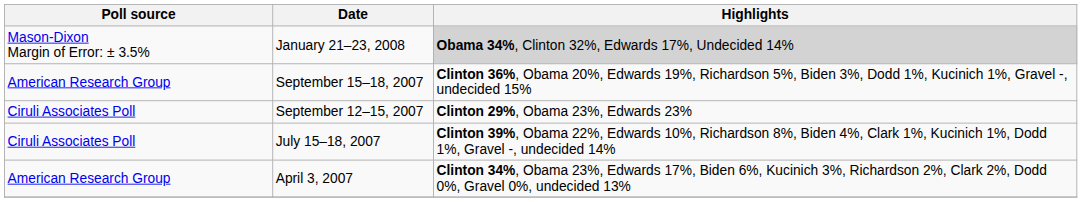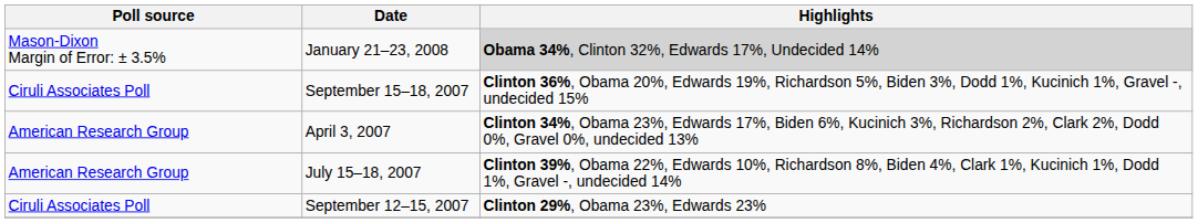 <table class="wikitable sortable">
 <tr>
 <th width="25%">Poll source</th>
 <th width="15%">Date</th>
 <th width="60%">Highlights</th>
 </tr>
 <tr>
 <td><a href='#'>Mason-Dixon</a><br>Margin of Error: ± 3.5%</td>
 <td>January 21–23, 2008</td>
 <td style="background: lightgrey;"><strong>Obama 34%</strong>, Clinton 32%, Edwards 17%, Undecided 14%</td>
 </tr>
 <tr>
-<td><a href='#'>American Research Group</a></td>
+<td><a href='#'>Ciruli Associates Poll</a></td>
 <td>September 15–18, 2007</td>
 <td><strong>Clinton 36%</strong>, Obama 20%, Edwards 19%, Richardson 5%, Biden 3%, Dodd 1%, Kucinich 1%, Gravel -, undecided 15%</td>
+</tr>
+<tr>
+<td><a href='#'>American Research Group</a></td>
+<td>April 3, 2007</td>
+<td><strong>Clinton 34%</strong>, Obama 23%, Edwards 17%, Biden 6%, Kucinich 3%, Richardson 2%, Clark 2%, Dodd 0%, Gravel 0%, undecided 13%</td>
+</tr>
+<tr>
+<td><a href='#'>American Research Group</a></td>
+<td>July 15–18, 2007</td>
+<td><strong>Clinton 39%</strong>, Obama 22%, Edwards 10%, Richardson 8%, Biden 4%, Clark 1%, Kucinich 1%, Dodd 1%, Gravel -, undecided 14%</td>
 </tr>
 <tr>
 <td><a href='#'>Ciruli Associates Poll</a></td>
 <td>September 12–15, 2007</td>
 <td><strong>Clinton 29%</strong>, Obama 23%, Edwards 23%</td>
 </tr>
 <tr>
-<td><a href='#'>Ciruli Associates Poll</a></td>
-<td>July 15–18, 2007</td>
-<td><strong>Clinton 39%</strong>, Obama 22%, Edwards 10%, Richardson 8%, Biden 4%, Clark 1%, Kucinich 1%, Dodd 1%, Gravel -, undecided 14%</td>
-</tr>
-<tr>
-<td><a href='#'>American Research Group</a></td>
-<td>April 3, 2007</td>
-<td><strong>Clinton 34%</strong>, Obama 23%, Edwards 17%, Biden 6%, Kucinich 3%, Richardson 2%, Clark 2%, Dodd 0%, Gravel 0%, undecided 13%</td>
-</tr>
-<tr>
 </tr>
 </table>
